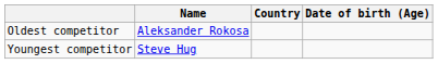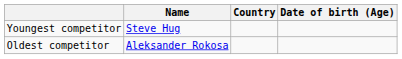 <table class="wikitable sortable">
 <tr>
 <th></th>
 <th>Name</th>
 <th>Country</th>
 <th>Date of birth (Age)</th>
 </tr>
 <tr>
+<td>Youngest competitor</td>
+<td><a href='#'>Steve Hug</a></td>
+<td></td>
+<td></td>
+</tr>
+<tr>
 <td>Oldest competitor</td>
 <td><a href='#'>Aleksander Rokosa</a></td>
 <td></td>
 <td></td>
 </tr>
-<tr>
-<td>Youngest competitor</td>
-<td><a href='#'>Steve Hug</a></td>
-<td></td>
-<td></td>
-</tr>
 </table>
